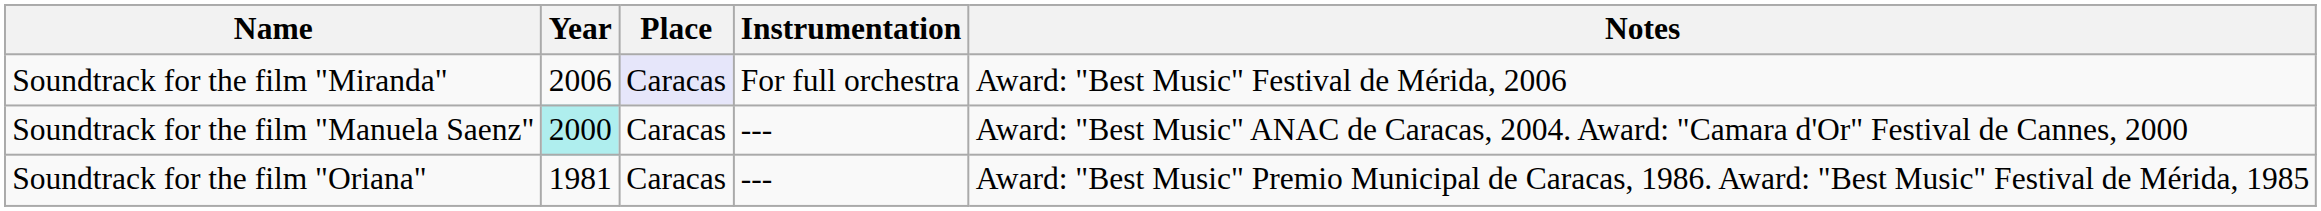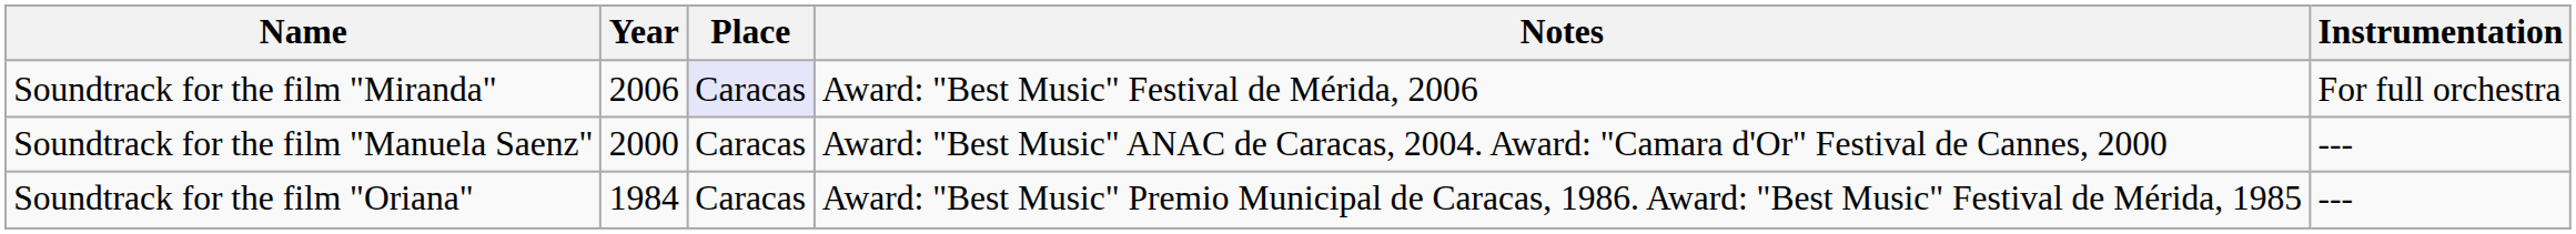 <table class="wikitable sortable">
 <tr>
 <th>Name</th>
 <th>Year</th>
 <th>Place</th>
+<th>Notes</th>
 <th>Instrumentation</th>
-<th>Notes</th>
 </tr>
 <tr>
 <td>Soundtrack for the film "Miranda"</td>
 <td>2006</td>
 <td style="background: lavender;">Caracas</td>
+<td>Award: "Best Music" Festival de Mérida, 2006</td>
 <td>For full orchestra</td>
-<td>Award: "Best Music" Festival de Mérida, 2006</td>
 </tr>
 <tr>
 <td>Soundtrack for the film "Manuela Saenz"</td>
-<td style="background: paleturquoise;">2000</td>
+<td>2000</td>
 <td>Caracas</td>
+<td>Award: "Best Music" ANAC de Caracas, 2004. Award: "Camara d'Or" Festival de Cannes, 2000</td>
 <td>---</td>
-<td>Award: "Best Music" ANAC de Caracas, 2004. Award: "Camara d'Or" Festival de Cannes, 2000</td>
 </tr>
 <tr>
 <td>Soundtrack for the film "Oriana"</td>
-<td>1981</td>
+<td>1984</td>
 <td>Caracas</td>
+<td>Award: "Best Music" Premio Municipal de Caracas, 1986. Award: "Best Music" Festival de Mérida, 1985</td>
 <td>---</td>
-<td>Award: "Best Music" Premio Municipal de Caracas, 1986. Award: "Best Music" Festival de Mérida, 1985</td>
 </tr>
 </table>
